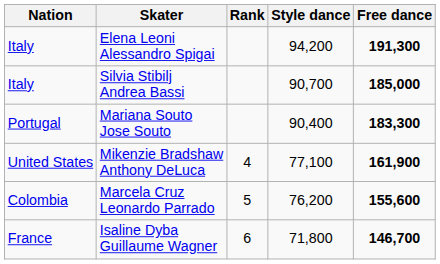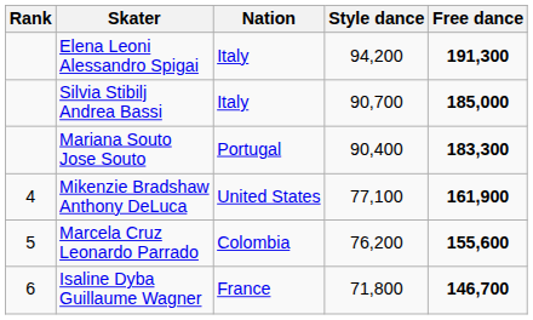 <table class="wikitable sortable" style="text-align:center">
 <tr>
+<th>Rank</th>
+<th>Skater</th>
 <th>Nation</th>
-<th>Skater</th>
-<th>Rank</th>
 <th>Style dance</th>
 <th>Free dance</th>
 </tr>
 <tr>
+<td></td>
+<td align=left><a href='#'>Elena Leoni</a><br><a href='#'>Alessandro Spigai</a></td>
 <td align=left> <a href='#'>Italy</a></td>
-<td align=left><a href='#'>Elena Leoni</a><br><a href='#'>Alessandro Spigai</a></td>
-<td></td>
 <td>94,200</td>
 <td><strong>191,300</strong></td>
 </tr>
 <tr>
+<td></td>
+<td align=left><a href='#'>Silvia Stibilj</a><br><a href='#'>Andrea Bassi</a></td>
 <td align=left> <a href='#'>Italy</a></td>
-<td align=left><a href='#'>Silvia Stibilj</a><br><a href='#'>Andrea Bassi</a></td>
-<td></td>
 <td>90,700</td>
 <td><strong>185,000</strong></td>
 </tr>
 <tr>
+<td></td>
+<td align=left><a href='#'>Mariana Souto</a><br><a href='#'>Jose Souto</a></td>
 <td align=left> <a href='#'>Portugal</a></td>
-<td align=left><a href='#'>Mariana Souto</a><br><a href='#'>Jose Souto</a></td>
-<td></td>
 <td>90,400</td>
 <td><strong>183,300</strong></td>
 </tr>
 <tr>
+<td>4</td>
+<td align=left><a href='#'>Mikenzie Bradshaw</a><br><a href='#'>Anthony DeLuca</a></td>
 <td align=left> <a href='#'>United States</a></td>
-<td align=left><a href='#'>Mikenzie Bradshaw</a><br><a href='#'>Anthony DeLuca</a></td>
-<td>4</td>
 <td>77,100</td>
 <td><strong>161,900</strong></td>
 </tr>
 <tr>
+<td>5</td>
+<td align=left><a href='#'>Marcela Cruz</a><br><a href='#'>Leonardo Parrado</a></td>
 <td align=left> <a href='#'>Colombia</a></td>
-<td align=left><a href='#'>Marcela Cruz</a><br><a href='#'>Leonardo Parrado</a></td>
-<td>5</td>
 <td>76,200</td>
 <td><strong>155,600</strong></td>
 </tr>
 <tr>
+<td>6</td>
+<td align=left><a href='#'>Isaline Dyba</a><br><a href='#'>Guillaume Wagner</a></td>
 <td align=left> <a href='#'>France</a></td>
-<td align=left><a href='#'>Isaline Dyba</a><br><a href='#'>Guillaume Wagner</a></td>
-<td>6</td>
 <td>71,800</td>
 <td><strong>146,700</strong></td>
 </tr>
 </table>
